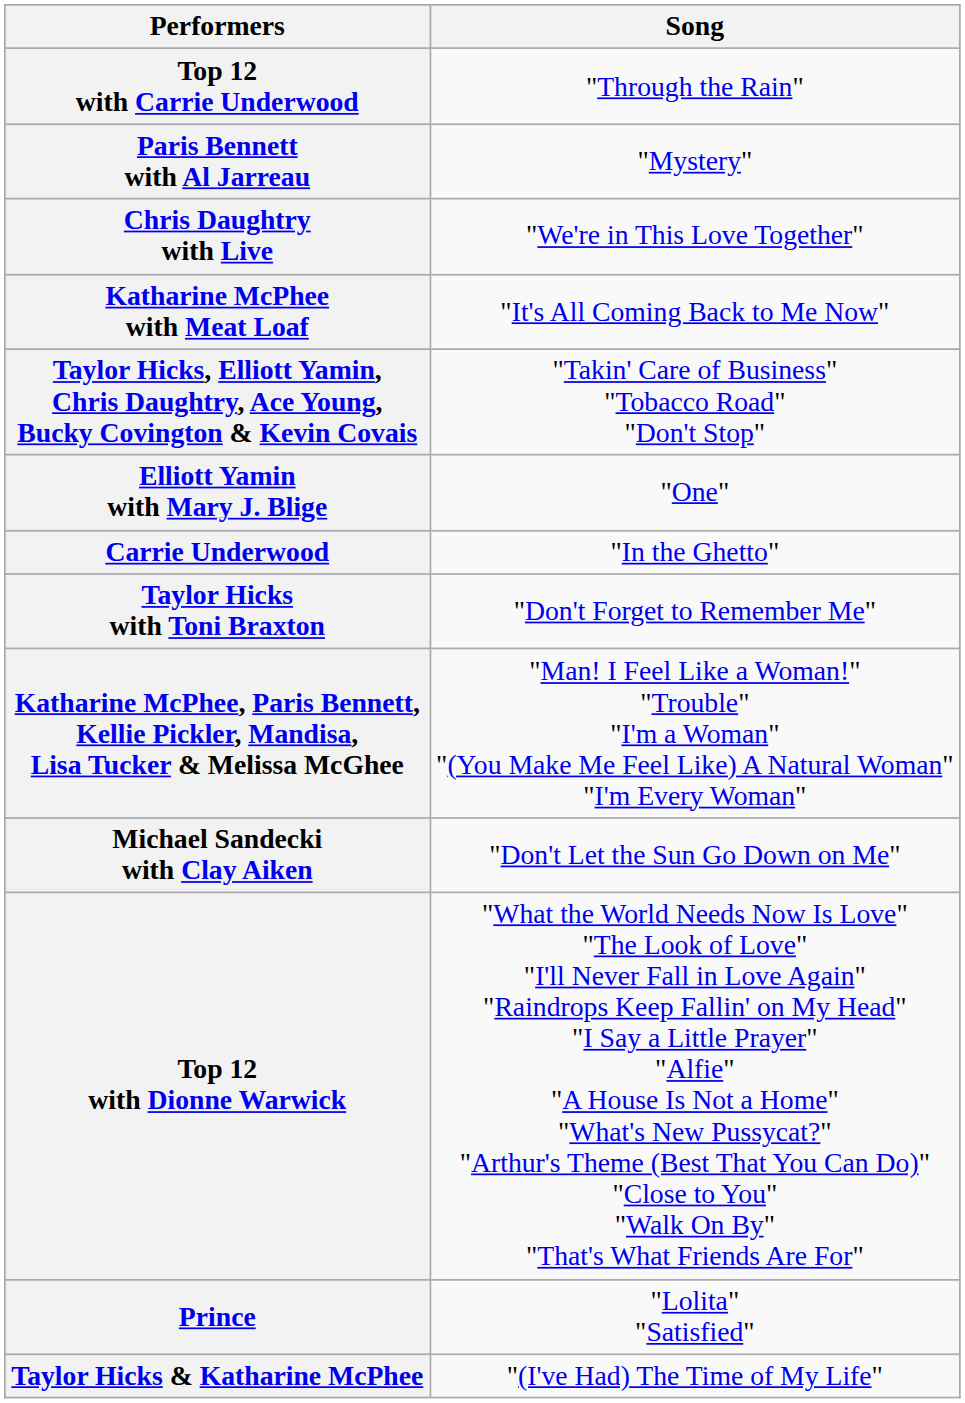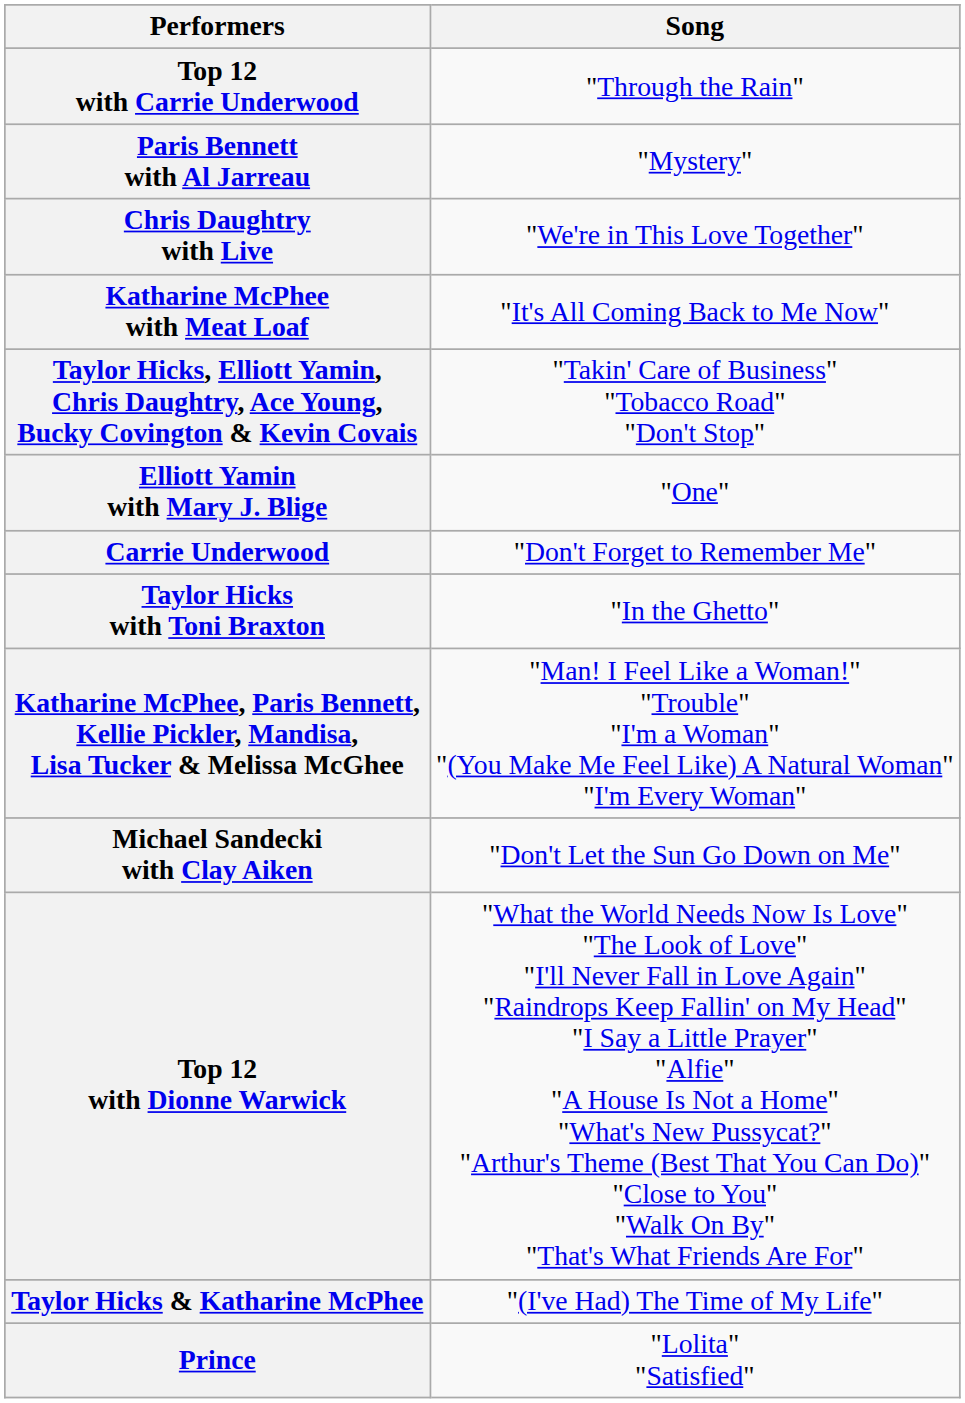 <table class="wikitable unsortable" style="text-align:center;">
 <tr>
 <th scope="col">Performers</th>
 <th scope="col">Song</th>
 </tr>
 <tr>
 <th scope="row">Top 12<br>with <a href='#'>Carrie Underwood</a></th>
 <td>"<a href='#'>Through the Rain</a>"</td>
 </tr>
 <tr>
 <th scope="row"><a href='#'>Paris Bennett</a><br>with <a href='#'>Al Jarreau</a></th>
 <td>"<a href='#'>Mystery</a>"</td>
 </tr>
 <tr>
 <th scope="row"><a href='#'>Chris Daughtry</a><br>with <a href='#'>Live</a></th>
 <td>"<a href='#'>We're in This Love Together</a>"</td>
 </tr>
 <tr>
 <th scope="row"><a href='#'>Katharine McPhee</a><br>with <a href='#'>Meat Loaf</a></th>
 <td>"<a href='#'>It's All Coming Back to Me Now</a>"</td>
 </tr>
 <tr>
 <th scope="row"><a href='#'>Taylor Hicks</a>, <a href='#'>Elliott Yamin</a>,<br><a href='#'>Chris Daughtry</a>, <a href='#'>Ace Young</a>,<br><a href='#'>Bucky Covington</a> & <a href='#'>Kevin Covais</a></th>
 <td>"<a href='#'>Takin' Care of Business</a>"<br>"<a href='#'>Tobacco Road</a>"<br>"<a href='#'>Don't Stop</a>"</td>
 </tr>
 <tr>
 <th scope="row"><a href='#'>Elliott Yamin</a><br>with <a href='#'>Mary J. Blige</a></th>
 <td>"<a href='#'>One</a>"</td>
 </tr>
 <tr>
 <th scope="row"><a href='#'>Carrie Underwood</a></th>
-<td>"<a href='#'>In the Ghetto</a>"</td>
+<td>"<a href='#'>Don't Forget to Remember Me</a>"</td>
 </tr>
 <tr>
 <th scope="row"><a href='#'>Taylor Hicks</a><br>with <a href='#'>Toni Braxton</a></th>
-<td>"<a href='#'>Don't Forget to Remember Me</a>"</td>
+<td>"<a href='#'>In the Ghetto</a>"</td>
 </tr>
 <tr>
 <th scope="row"><a href='#'>Katharine McPhee</a>, <a href='#'>Paris Bennett</a>,<br><a href='#'>Kellie Pickler</a>, <a href='#'>Mandisa</a>,<br><a href='#'>Lisa Tucker</a> & Melissa McGhee</th>
 <td>"<a href='#'>Man! I Feel Like a Woman!</a>"<br>"<a href='#'>Trouble</a>"<br>"<a href='#'>I'm a Woman</a>"<br>"<a href='#'>(You Make Me Feel Like) A Natural Woman</a>"<br>"<a href='#'>I'm Every Woman</a>"</td>
 </tr>
 <tr>
 <th scope="row">Michael Sandecki<br>with <a href='#'>Clay Aiken</a></th>
 <td>"<a href='#'>Don't Let the Sun Go Down on Me</a>"</td>
 </tr>
 <tr>
 <th scope="row">Top 12<br>with <a href='#'>Dionne Warwick</a></th>
 <td>"<a href='#'>What the World Needs Now Is Love</a>"<br>"<a href='#'>The Look of Love</a>"<br>"<a href='#'>I'll Never Fall in Love Again</a>"<br>"<a href='#'>Raindrops Keep Fallin' on My Head</a>"<br>"<a href='#'>I Say a Little Prayer</a>"<br>"<a href='#'>Alfie</a>"<br>"<a href='#'>A House Is Not a Home</a>"<br>"<a href='#'>What's New Pussycat?</a>"<br>"<a href='#'>Arthur's Theme (Best That You Can Do)</a>"<br>"<a href='#'>Close to You</a>"<br>"<a href='#'>Walk On By</a>"<br>"<a href='#'>That's What Friends Are For</a>"</td>
 </tr>
 <tr>
+<th scope="row"><a href='#'>Taylor Hicks</a> & <a href='#'>Katharine McPhee</a></th>
+<td>"<a href='#'>(I've Had) The Time of My Life</a>"</td>
+</tr>
+<tr>
 <th scope="row"><a href='#'>Prince</a></th>
 <td>"<a href='#'>Lolita</a>"<br>"<a href='#'>Satisfied</a>"</td>
 </tr>
-<tr>
-<th scope="row"><a href='#'>Taylor Hicks</a> & <a href='#'>Katharine McPhee</a></th>
-<td>"<a href='#'>(I've Had) The Time of My Life</a>"</td>
-</tr>
 </table>
